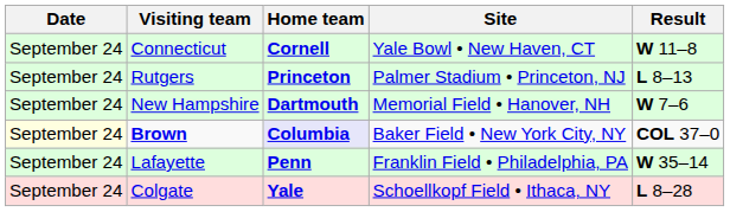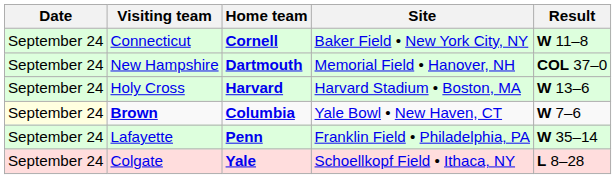 <table class="wikitable">
 <tr>
 <th>Date</th>
 <th>Visiting team</th>
 <th>Home team</th>
 <th>Site</th>
 <th>Result</th>
 </tr>
 <tr style="background:#DDFFDD;">
 <td>September 24</td>
 <td><a href='#'>Connecticut</a></td>
 <td><strong><a href='#'>Cornell</a></strong></td>
-<td><a href='#'>Yale Bowl</a> • <a href='#'>New Haven, CT</a></td>
+<td><a href='#'>Baker Field</a> • <a href='#'>New York City, NY</a></td>
 <td><strong>W</strong> 11–8</td>
-</tr>
-<tr style="background:#DDFFDD;">
-<td>September 24</td>
-<td><a href='#'>Rutgers</a></td>
-<td><strong><a href='#'>Princeton</a></strong></td>
-<td><a href='#'>Palmer Stadium</a> • <a href='#'>Princeton, NJ</a></td>
-<td><strong>L</strong> 8–13</td>
 </tr>
 <tr style="background:#DDFFDD;">
 <td>September 24</td>
 <td><a href='#'>New Hampshire</a></td>
 <td><strong><a href='#'>Dartmouth</a></strong></td>
 <td><a href='#'>Memorial Field</a> • <a href='#'>Hanover, NH</a></td>
-<td><strong>W</strong> 7–6</td>
+<td><strong>COL</strong> 37–0</td>
+</tr>
+<tr style="background:#DDFFDD;">
+<td>September 24</td>
+<td><a href='#'>Holy Cross</a></td>
+<td><strong><a href='#'>Harvard</a></strong></td>
+<td><a href='#'>Harvard Stadium</a> • <a href='#'>Boston, MA</a></td>
+<td><strong>W</strong> 13–6</td>
 </tr>
 <tr>
 <td style="background: lightyellow;">September 24</td>
 <td><strong><a href='#'>Brown</a></strong></td>
-<td style="background: lavender;"><strong><a href='#'>Columbia</a></strong></td>
-<td><a href='#'>Baker Field</a> • <a href='#'>New York City, NY</a></td>
-<td><strong>COL</strong> 37–0</td>
+<td><strong><a href='#'>Columbia</a></strong></td>
+<td><a href='#'>Yale Bowl</a> • <a href='#'>New Haven, CT</a></td>
+<td><strong>W</strong> 7–6</td>
 </tr>
 <tr style="background:#DDFFDD;">
 <td>September 24</td>
 <td><a href='#'>Lafayette</a></td>
 <td><strong><a href='#'>Penn</a></strong></td>
 <td><a href='#'>Franklin Field</a> • <a href='#'>Philadelphia, PA</a></td>
 <td><strong>W</strong> 35–14</td>
 </tr>
 <tr style="background:#FFDDDD;">
 <td>September 24</td>
 <td><a href='#'>Colgate</a></td>
 <td><strong><a href='#'>Yale</a></strong></td>
 <td><a href='#'>Schoellkopf Field</a> • <a href='#'>Ithaca, NY</a></td>
 <td><strong>L</strong> 8–28</td>
 </tr>
 </table>
